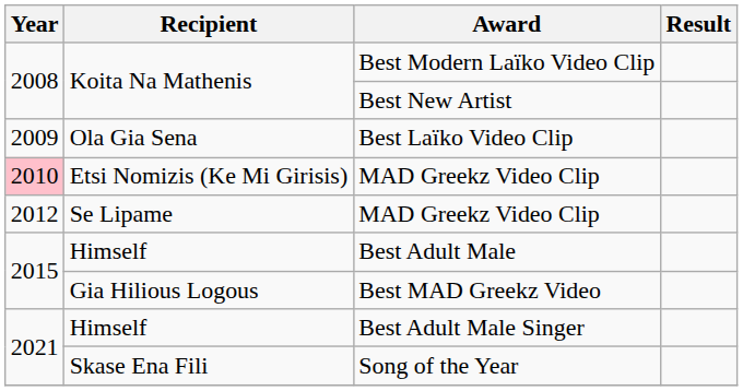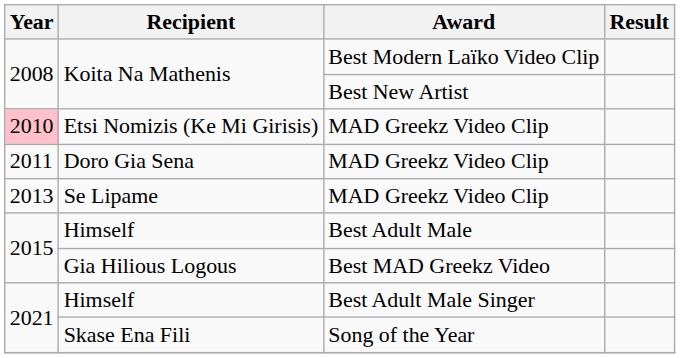 <table class="wikitable">
 <tr>
 <th>Year</th>
 <th>Recipient</th>
 <th>Award</th>
 <th>Result</th>
 </tr>
 <tr>
 <td rowspan="2">2008</td>
 <td rowspan="2">Koita Na Mathenis</td>
 <td>Best Modern Laïko Video Clip</td>
 <td></td>
 </tr>
 <tr>
 <td>Best New Artist</td>
 <td></td>
 </tr>
 <tr>
-<td>2009</td>
-<td>Ola Gia Sena</td>
-<td>Best Laïko Video Clip</td>
-<td></td>
-</tr>
-<tr>
 <td style="background: pink;">2010</td>
 <td>Etsi Nomizis (Ke Mi Girisis)</td>
 <td>MAD Greekz Video Clip</td>
 <td></td>
 </tr>
 <tr>
-<td>2012</td>
+<td>2011</td>
+<td>Doro Gia Sena</td>
+<td>MAD Greekz Video Clip</td>
+<td></td>
+</tr>
+<tr>
+<td>2013</td>
 <td>Se Lipame</td>
 <td>MAD Greekz Video Clip</td>
 <td></td>
 </tr>
 <tr>
 <td rowspan="2">2015</td>
 <td>Himself</td>
 <td>Best Adult Male</td>
 <td></td>
 </tr>
 <tr>
 <td>Gia Hilious Logous</td>
 <td>Best MAD Greekz Video</td>
 <td></td>
 </tr>
 <tr>
 <td rowspan="2">2021</td>
 <td>Himself</td>
 <td>Best Adult Male Singer</td>
 <td></td>
 </tr>
 <tr>
 <td>Skase Ena Fili</td>
 <td>Song of the Year</td>
 <td></td>
 </tr>
 <tr>
 </tr>
 </table>
